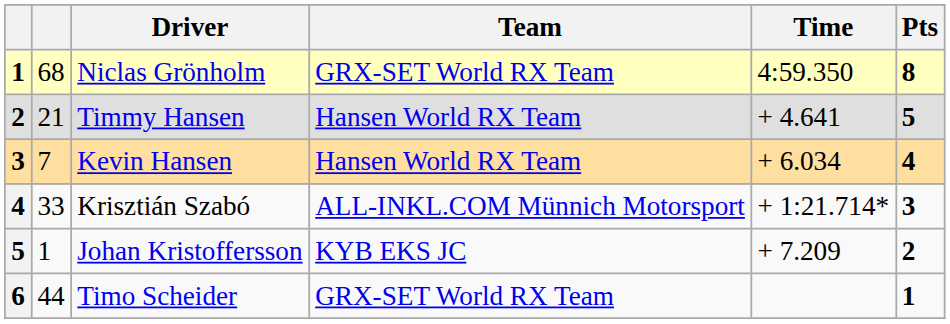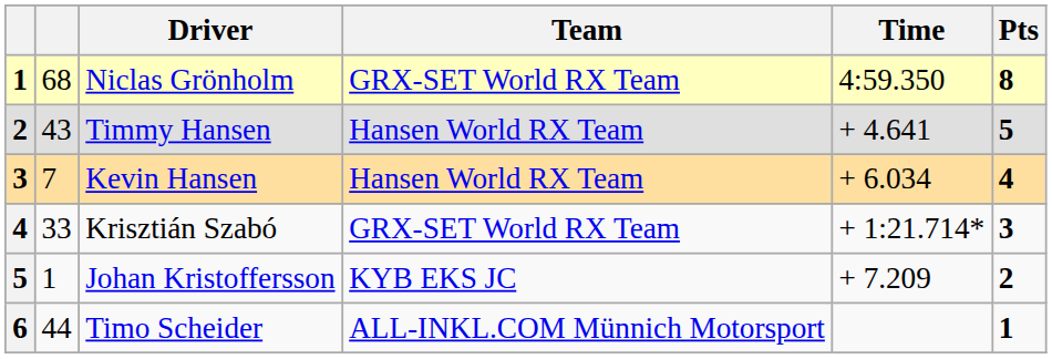 <table class="wikitable" style="font-size:95%">
 <tr>
 <th></th>
 <th></th>
 <th>Driver</th>
 <th>Team</th>
 <th>Time</th>
 <th>Pts</th>
 </tr>
 <tr>
 <th style="background:#ffffbf;">1</th>
 <td style="background:#ffffbf;">68</td>
 <td style="background:#ffffbf;"> <a href='#'>Niclas Grönholm</a></td>
 <td style="background:#ffffbf;"><a href='#'>GRX-SET World RX Team</a></td>
 <td style="background:#ffffbf;">4:59.350</td>
 <td style="background:#ffffbf;"><strong>8</strong></td>
 </tr>
 <tr>
 <th style="background:#dfdfdf;">2</th>
-<td style="background:#dfdfdf;">21</td>
+<td style="background:#dfdfdf;">43</td>
 <td style="background:#dfdfdf;"> <a href='#'>Timmy Hansen</a></td>
 <td style="background:#dfdfdf;"><a href='#'>Hansen World RX Team</a></td>
 <td style="background:#dfdfdf;">+ 4.641</td>
 <td style="background:#dfdfdf;"><strong>5</strong></td>
 </tr>
 <tr>
 <th style="background:#ffdf9f;">3</th>
 <td style="background:#ffdf9f;">7</td>
 <td style="background:#ffdf9f;"> <a href='#'>Kevin Hansen</a></td>
 <td style="background:#ffdf9f;"><a href='#'>Hansen World RX Team</a></td>
 <td style="background:#ffdf9f;">+ 6.034</td>
 <td style="background:#ffdf9f;"><strong>4</strong></td>
 </tr>
 <tr>
 <th>4</th>
 <td>33</td>
 <td> Krisztián Szabó</td>
-<td><a href='#'>ALL-INKL.COM Münnich Motorsport</a></td>
+<td><a href='#'>GRX-SET World RX Team</a></td>
 <td>+ 1:21.714*</td>
 <td><strong>3</strong></td>
 </tr>
 <tr>
 <th>5</th>
 <td>1</td>
 <td> <a href='#'>Johan Kristoffersson</a></td>
 <td><a href='#'>KYB EKS JC</a></td>
 <td>+ 7.209</td>
 <td><strong>2</strong></td>
 </tr>
 <tr>
 <th>6</th>
 <td>44</td>
 <td> <a href='#'>Timo Scheider</a></td>
-<td><a href='#'>GRX-SET World RX Team</a></td>
+<td><a href='#'>ALL-INKL.COM Münnich Motorsport</a></td>
 <td><strong></strong></td>
 <td><strong>1</strong></td>
 </tr>
 </table>
